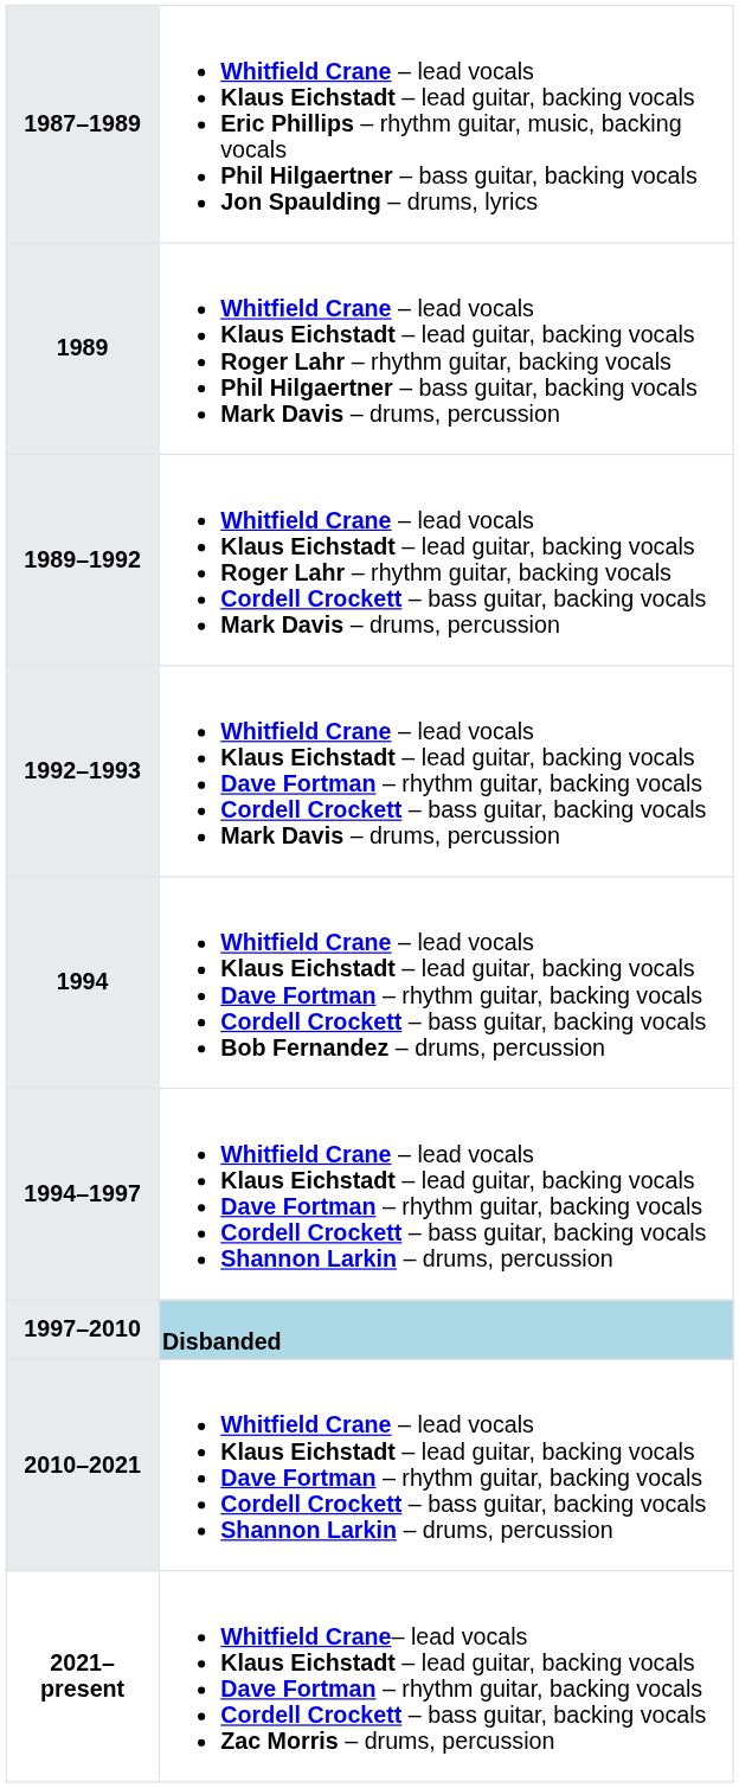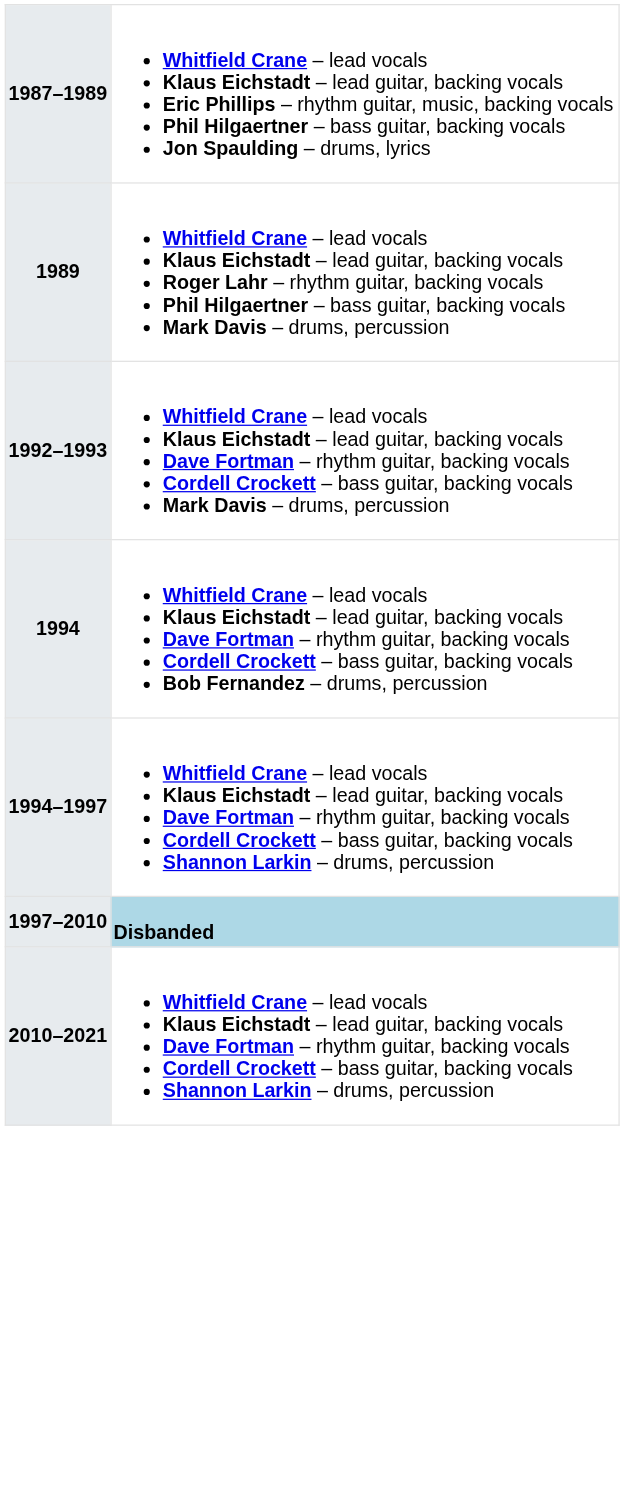 <table class="toccolours"  border=1 cellpadding=2 cellspacing=0 style="width: 500px; margin: 0 0 1em 1em; border-collapse: collapse; border: 1px solid #E2E2E2;">
 <tr>
 <th style="background:#e7ebee;">1987–1989</th>
 <td><br><ul><li><strong><a href='#'>Whitfield Crane</a></strong> – lead vocals</li><li><strong>Klaus Eichstadt</strong> – lead guitar, backing vocals</li><li><strong>Eric Phillips</strong> – rhythm guitar, music, backing vocals</li><li><strong>Phil Hilgaertner</strong> – bass guitar, backing vocals</li><li><strong>Jon Spaulding</strong> – drums, lyrics</li></ul></td>
 </tr>
 <tr>
 <th style="background:#e7ebee;">1989</th>
 <td><br><ul><li><strong><a href='#'>Whitfield Crane</a></strong> – lead vocals</li><li><strong>Klaus Eichstadt</strong> – lead guitar, backing vocals</li><li><strong>Roger Lahr</strong> – rhythm guitar, backing vocals</li><li><strong>Phil Hilgaertner</strong> – bass guitar, backing vocals</li><li><strong>Mark Davis</strong> – drums, percussion</li></ul></td>
-</tr>
-<tr>
-<th style="background:#e7ebee;">1989–1992</th>
-<td><br><ul><li><strong><a href='#'>Whitfield Crane</a></strong> – lead vocals</li><li><strong>Klaus Eichstadt</strong> – lead guitar, backing vocals</li><li><strong>Roger Lahr</strong> – rhythm guitar, backing vocals</li><li><strong><a href='#'>Cordell Crockett</a></strong> – bass guitar, backing vocals</li><li><strong>Mark Davis</strong> – drums, percussion</li></ul></td>
 </tr>
 <tr>
 <th style="background:#e7ebee;">1992–1993</th>
 <td><br><ul><li><strong><a href='#'>Whitfield Crane</a></strong> – lead vocals</li><li><strong>Klaus Eichstadt</strong> – lead guitar, backing vocals</li><li><strong><a href='#'>Dave Fortman</a></strong> – rhythm guitar, backing vocals</li><li><strong><a href='#'>Cordell Crockett</a></strong> – bass guitar, backing vocals</li><li><strong>Mark Davis</strong> – drums, percussion</li></ul></td>
 </tr>
 <tr>
 <th style="background:#e7ebee;">1994</th>
 <td><br><ul><li><strong><a href='#'>Whitfield Crane</a></strong> – lead vocals</li><li><strong>Klaus Eichstadt</strong> – lead guitar, backing vocals</li><li><strong><a href='#'>Dave Fortman</a></strong> – rhythm guitar, backing vocals</li><li><strong><a href='#'>Cordell Crockett</a></strong> – bass guitar, backing vocals</li><li><strong>Bob Fernandez</strong> – drums, percussion</li></ul></td>
 </tr>
 <tr>
 <th style="background:#e7ebee;">1994–1997</th>
 <td><br><ul><li><strong><a href='#'>Whitfield Crane</a></strong> – lead vocals</li><li><strong>Klaus Eichstadt</strong> – lead guitar, backing vocals</li><li><strong><a href='#'>Dave Fortman</a></strong> – rhythm guitar, backing vocals</li><li><strong><a href='#'>Cordell Crockett</a></strong> – bass guitar, backing vocals</li><li><strong><a href='#'>Shannon Larkin</a></strong> – drums, percussion</li></ul></td>
 </tr>
 <tr>
 <th style="background:#e7ebee;">1997–2010</th>
 <td style="background: lightblue;"><br><strong>Disbanded</strong></td>
 </tr>
 <tr>
 <th style="background:#e7ebee;">2010–2021</th>
 <td><br><ul><li><strong><a href='#'>Whitfield Crane</a></strong> – lead vocals</li><li><strong>Klaus Eichstadt</strong> – lead guitar, backing vocals</li><li><strong><a href='#'>Dave Fortman</a></strong> – rhythm guitar, backing vocals</li><li><strong><a href='#'>Cordell Crockett</a></strong> – bass guitar, backing vocals</li><li><strong><a href='#'>Shannon Larkin</a></strong> – drums, percussion</li></ul></td>
 </tr>
-<tr>
-<th style="background:#e7ebee:">2021–present</th>
-<td><br><ul><li><strong><a href='#'>Whitfield Crane</a></strong>– lead vocals</li><li><strong>Klaus Eichstadt</strong> – lead guitar, backing vocals</li><li><strong><a href='#'>Dave Fortman</a></strong> – rhythm guitar, backing vocals</li><li><strong><a href='#'>Cordell Crockett</a></strong> – bass guitar, backing vocals</li><li><strong>Zac Morris</strong> – drums, percussion</li></ul></td>
-</tr>
 </table>
